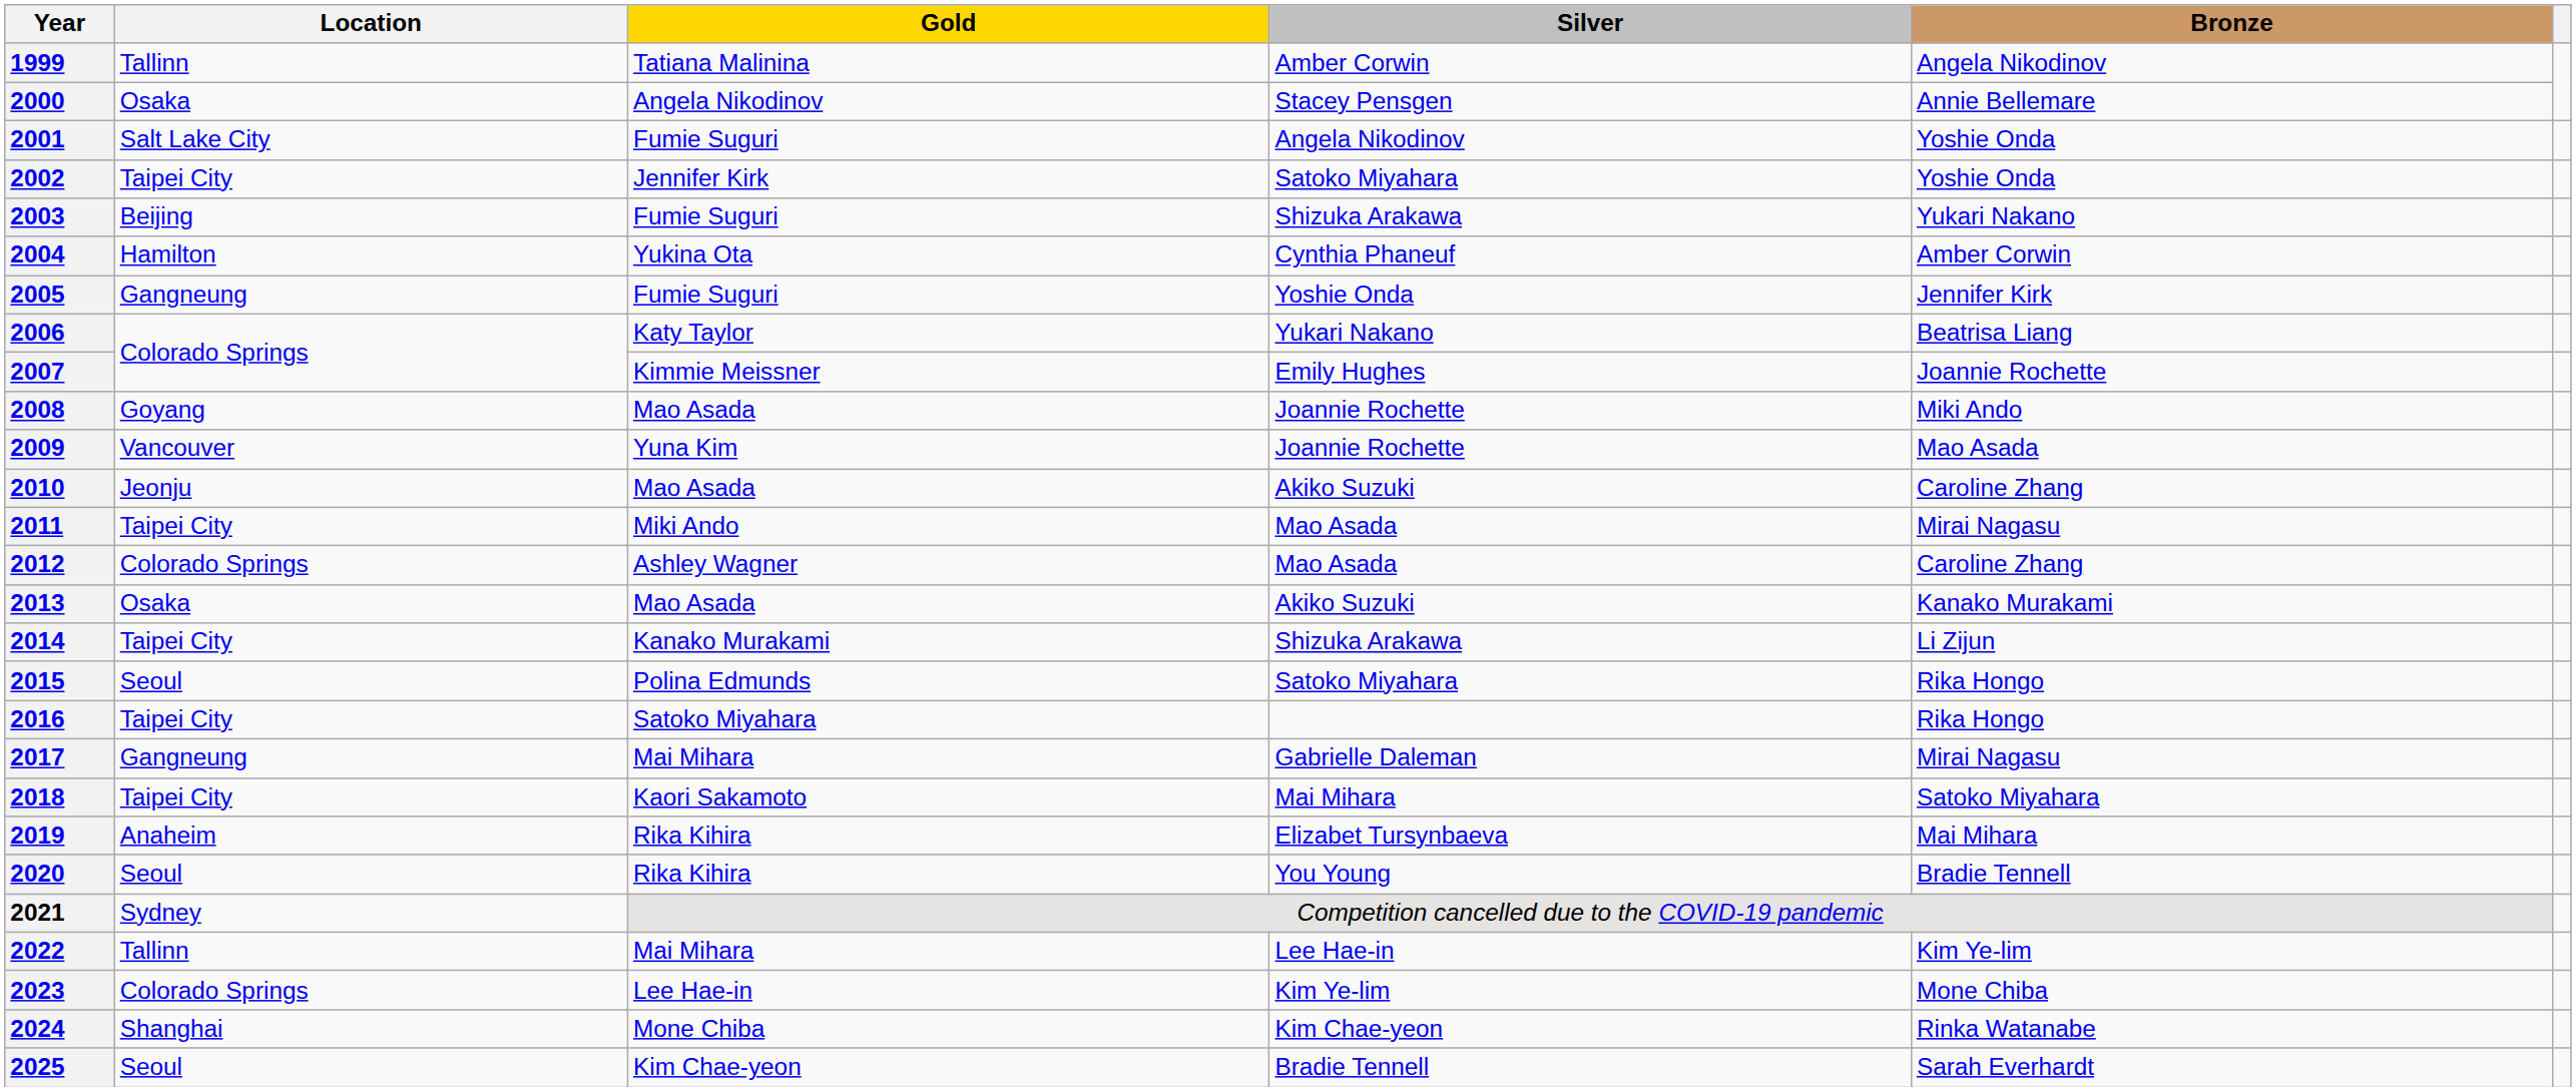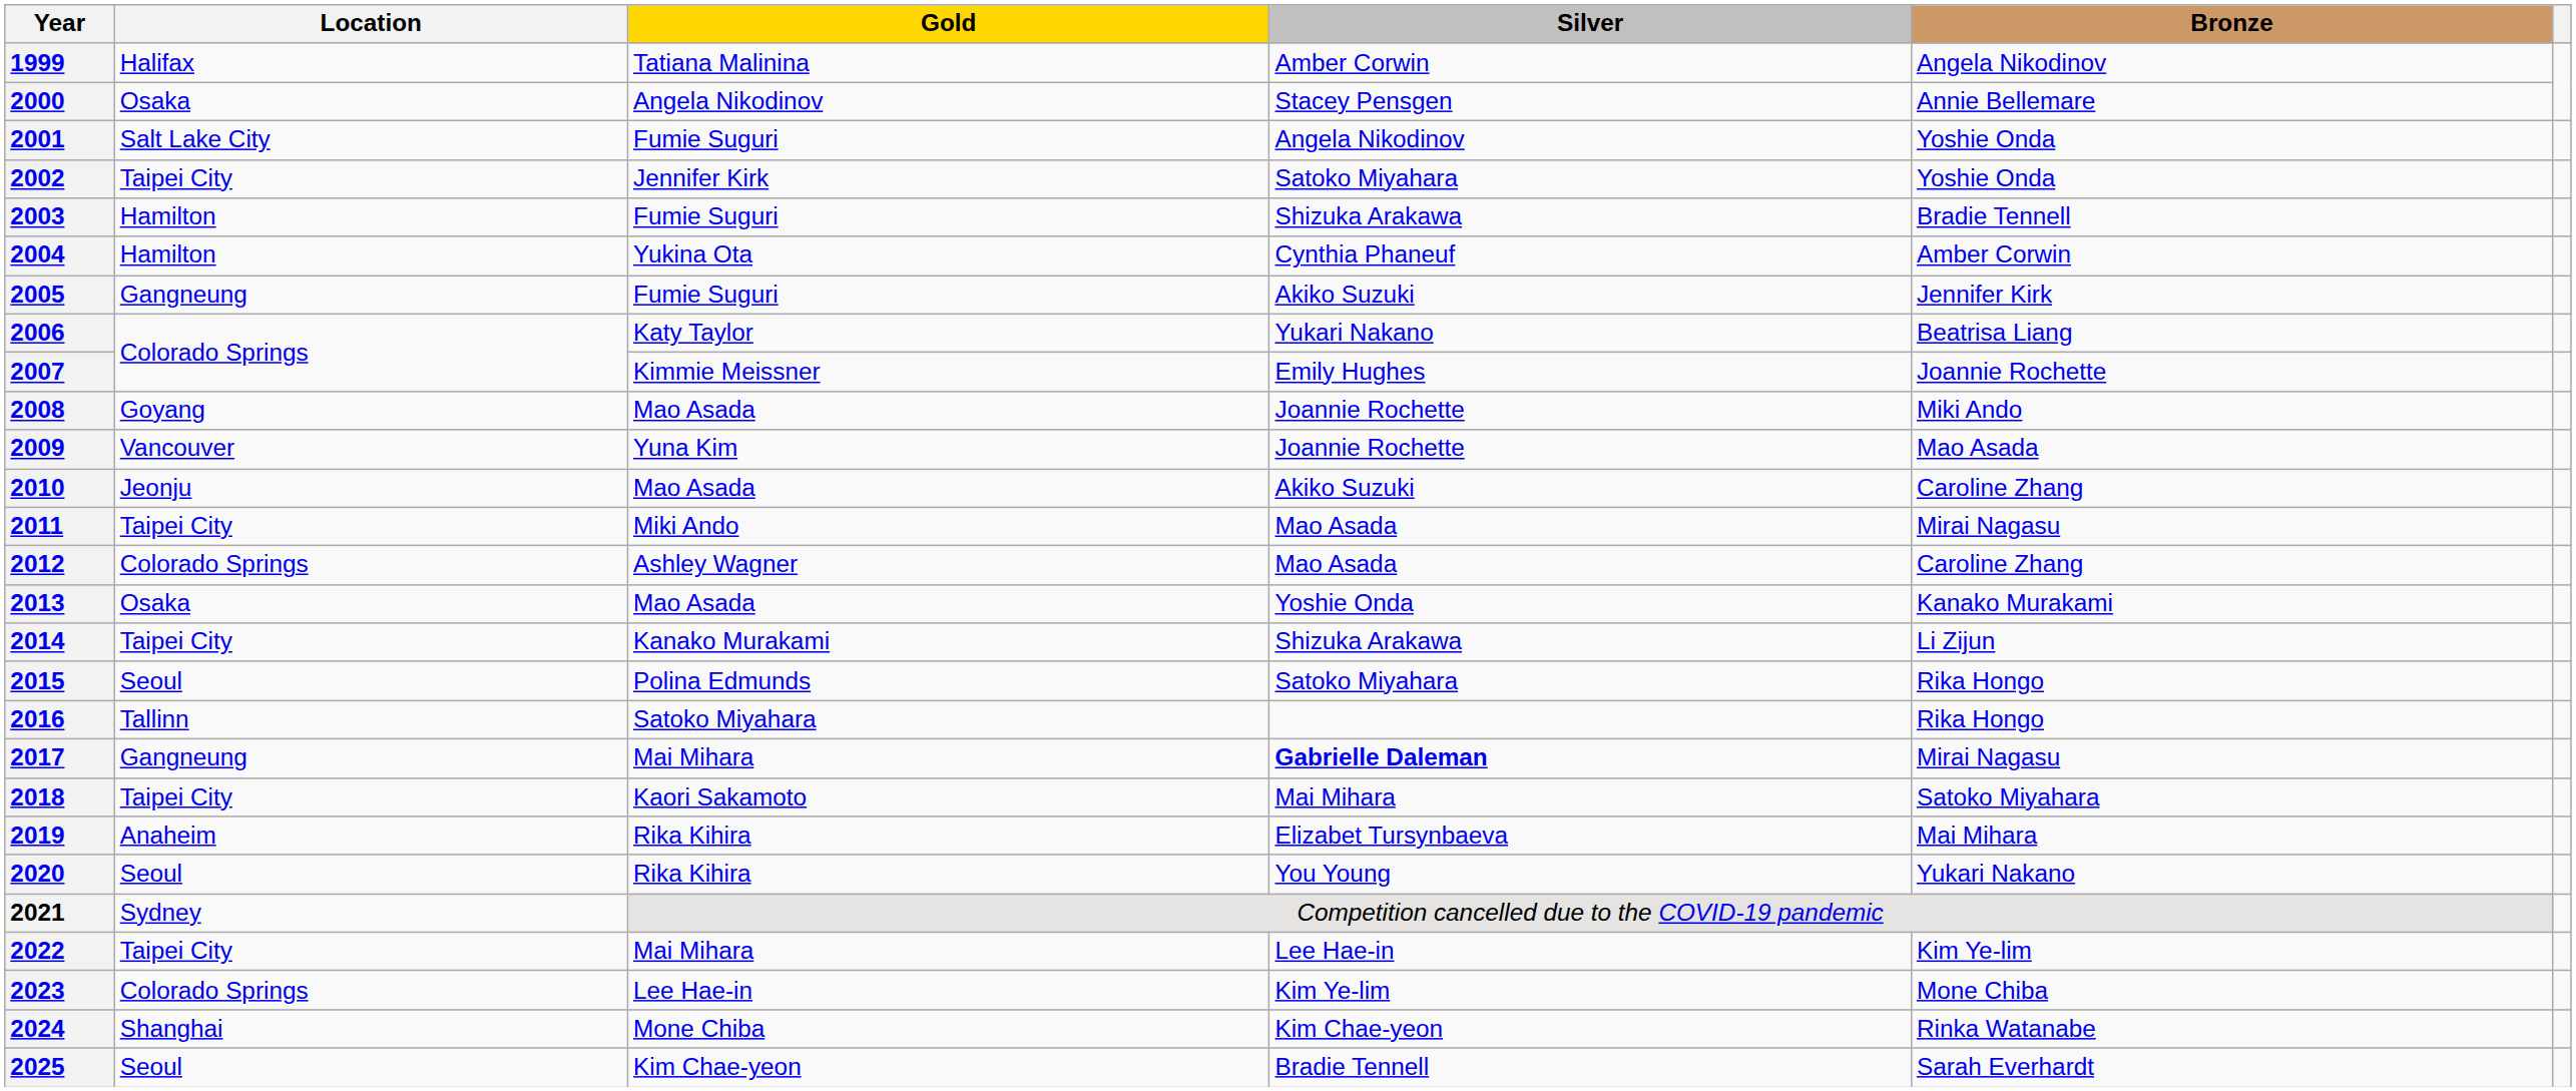 <table class="wikitable unsortable" style="text-align:left; width:85%">
 <tr>
 <th scope="col" style="text-align:center">Year</th>
 <th scope="col" style="text-align:center; width:20%">Location</th>
 <th scope="col" style="text-align:center; width:25%; background:gold">Gold</th>
 <th scope="col" style="text-align:center; width:25%; background:silver">Silver</th>
 <th scope="col" style="text-align:center; width:25%; background:#c96">Bronze</th>
 <th scope="col" style="text-align:center"></th>
 </tr>
 <tr>
 <th scope="row" style="text-align:left"><a href='#'>1999</a></th>
-<td> <a href='#'>Tallinn</a></td>
+<td> <a href='#'>Halifax</a></td>
 <td> <a href='#'>Tatiana Malinina</a></td>
 <td> <a href='#'>Amber Corwin</a></td>
 <td> <a href='#'>Angela Nikodinov</a></td>
 <td rowspan="2"></td>
 </tr>
 <tr>
 <th scope="row" style="text-align:left"><a href='#'>2000</a></th>
 <td> <a href='#'>Osaka</a></td>
 <td> <a href='#'>Angela Nikodinov</a></td>
 <td> <a href='#'>Stacey Pensgen</a></td>
 <td> <a href='#'>Annie Bellemare</a></td>
 </tr>
 <tr>
 <th scope="row" style="text-align:left"><a href='#'>2001</a></th>
 <td> <a href='#'>Salt Lake City</a></td>
 <td> <a href='#'>Fumie Suguri</a></td>
 <td> <a href='#'>Angela Nikodinov</a></td>
 <td> <a href='#'>Yoshie Onda</a></td>
 <td></td>
 </tr>
 <tr>
 <th scope="row" style="text-align:left"><a href='#'>2002</a></th>
 <td> <a href='#'>Taipei City</a></td>
 <td> <a href='#'>Jennifer Kirk</a></td>
 <td> <a href='#'>Satoko Miyahara</a></td>
 <td> <a href='#'>Yoshie Onda</a></td>
 <td></td>
 </tr>
 <tr>
 <th scope="row" style="text-align:left"><a href='#'>2003</a></th>
-<td> <a href='#'>Beijing</a></td>
+<td> <a href='#'>Hamilton</a></td>
 <td> <a href='#'>Fumie Suguri</a></td>
 <td> <a href='#'>Shizuka Arakawa</a></td>
-<td> <a href='#'>Yukari Nakano</a></td>
+<td> <a href='#'>Bradie Tennell</a></td>
 <td></td>
 </tr>
 <tr>
 <th scope="row" style="text-align:left"><a href='#'>2004</a></th>
 <td> <a href='#'>Hamilton</a></td>
 <td> <a href='#'>Yukina Ota</a></td>
 <td> <a href='#'>Cynthia Phaneuf</a></td>
 <td> <a href='#'>Amber Corwin</a></td>
 <td></td>
 </tr>
 <tr>
 <th scope="row" style="text-align:left"><a href='#'>2005</a></th>
 <td> <a href='#'>Gangneung</a></td>
 <td> <a href='#'>Fumie Suguri</a></td>
-<td> <a href='#'>Yoshie Onda</a></td>
+<td> <a href='#'>Akiko Suzuki</a></td>
 <td> <a href='#'>Jennifer Kirk</a></td>
 <td></td>
 </tr>
 <tr>
 <th scope="row" style="text-align:left"><a href='#'>2006</a></th>
 <td rowspan="2"> <a href='#'>Colorado Springs</a></td>
 <td> <a href='#'>Katy Taylor</a></td>
 <td> <a href='#'>Yukari Nakano</a></td>
 <td> <a href='#'>Beatrisa Liang</a></td>
 <td></td>
 </tr>
 <tr>
 <th scope="row" style="text-align:left"><a href='#'>2007</a></th>
 <td> <a href='#'>Kimmie Meissner</a></td>
 <td> <a href='#'>Emily Hughes</a></td>
 <td> <a href='#'>Joannie Rochette</a></td>
 <td></td>
 </tr>
 <tr>
 <th scope="row" style="text-align:left"><a href='#'>2008</a></th>
 <td> <a href='#'>Goyang</a></td>
 <td> <a href='#'>Mao Asada</a></td>
 <td> <a href='#'>Joannie Rochette</a></td>
 <td> <a href='#'>Miki Ando</a></td>
 <td></td>
 </tr>
 <tr>
 <th scope="row" style="text-align:left"><a href='#'>2009</a></th>
 <td> <a href='#'>Vancouver</a></td>
 <td> <a href='#'>Yuna Kim</a></td>
 <td> <a href='#'>Joannie Rochette</a></td>
 <td> <a href='#'>Mao Asada</a></td>
 <td></td>
 </tr>
 <tr>
 <th scope="row" style="text-align:left"><a href='#'>2010</a></th>
 <td> <a href='#'>Jeonju</a></td>
 <td> <a href='#'>Mao Asada</a></td>
 <td> <a href='#'>Akiko Suzuki</a></td>
 <td> <a href='#'>Caroline Zhang</a></td>
 <td></td>
 </tr>
 <tr>
 <th scope="row" style="text-align:left"><a href='#'>2011</a></th>
 <td> <a href='#'>Taipei City</a></td>
 <td> <a href='#'>Miki Ando</a></td>
 <td> <a href='#'>Mao Asada</a></td>
 <td> <a href='#'>Mirai Nagasu</a></td>
 <td></td>
 </tr>
 <tr>
 <th scope="row" style="text-align:left"><a href='#'>2012</a></th>
 <td> <a href='#'>Colorado Springs</a></td>
 <td> <a href='#'>Ashley Wagner</a></td>
 <td> <a href='#'>Mao Asada</a></td>
 <td> <a href='#'>Caroline Zhang</a></td>
 <td></td>
 </tr>
 <tr>
 <th scope="row" style="text-align:left"><a href='#'>2013</a></th>
 <td> <a href='#'>Osaka</a></td>
 <td> <a href='#'>Mao Asada</a></td>
-<td> <a href='#'>Akiko Suzuki</a></td>
+<td> <a href='#'>Yoshie Onda</a></td>
 <td> <a href='#'>Kanako Murakami</a></td>
 <td></td>
 </tr>
 <tr>
 <th scope="row" style="text-align:left"><a href='#'>2014</a></th>
 <td> <a href='#'>Taipei City</a></td>
 <td> <a href='#'>Kanako Murakami</a></td>
 <td> <a href='#'>Shizuka Arakawa</a></td>
 <td> <a href='#'>Li Zijun</a></td>
 <td></td>
 </tr>
 <tr>
 <th scope="row" style="text-align:left"><a href='#'>2015</a></th>
 <td> <a href='#'>Seoul</a></td>
 <td> <a href='#'>Polina Edmunds</a></td>
 <td> <a href='#'>Satoko Miyahara</a></td>
 <td> <a href='#'>Rika Hongo</a></td>
 <td></td>
 </tr>
 <tr>
 <th scope="row" style="text-align:left"><a href='#'>2016</a></th>
-<td> <a href='#'>Taipei City</a></td>
+<td> <a href='#'>Tallinn</a></td>
 <td> <a href='#'>Satoko Miyahara</a></td>
 <td></td>
 <td> <a href='#'>Rika Hongo</a></td>
 <td></td>
 </tr>
 <tr>
 <th scope="row" style="text-align:left"><a href='#'>2017</a></th>
 <td> <a href='#'>Gangneung</a></td>
 <td> <a href='#'>Mai Mihara</a></td>
-<td> <a href='#'>Gabrielle Daleman</a></td>
+<td><strong> <a href='#'>Gabrielle Daleman</a></strong></td>
 <td> <a href='#'>Mirai Nagasu</a></td>
 <td></td>
 </tr>
 <tr>
 <th scope="row" style="text-align:left"><a href='#'>2018</a></th>
 <td> <a href='#'>Taipei City</a></td>
 <td> <a href='#'>Kaori Sakamoto</a></td>
 <td> <a href='#'>Mai Mihara</a></td>
 <td> <a href='#'>Satoko Miyahara</a></td>
 <td></td>
 </tr>
 <tr>
 <th scope="row" style="text-align:left"><a href='#'>2019</a></th>
 <td> <a href='#'>Anaheim</a></td>
 <td> <a href='#'>Rika Kihira</a></td>
 <td> <a href='#'>Elizabet Tursynbaeva</a></td>
 <td> <a href='#'>Mai Mihara</a></td>
 <td></td>
 </tr>
 <tr>
 <th scope="row" style="text-align:left"><a href='#'>2020</a></th>
 <td> <a href='#'>Seoul</a></td>
 <td> <a href='#'>Rika Kihira</a></td>
 <td> <a href='#'>You Young</a></td>
-<td> <a href='#'>Bradie Tennell</a></td>
+<td> <a href='#'>Yukari Nakano</a></td>
 <td></td>
 </tr>
 <tr>
 <th scope="row" style="text-align:left">2021</th>
 <td> <a href='#'>Sydney</a></td>
 <td colspan="3" align="center" bgcolor="e5e4e2"><em>Competition cancelled due to the <a href='#'>COVID-19 pandemic</a></em></td>
 <td></td>
 </tr>
 <tr>
 <th scope="row" style="text-align:left"><a href='#'>2022</a></th>
-<td> <a href='#'>Tallinn</a></td>
+<td> <a href='#'>Taipei City</a></td>
 <td> <a href='#'>Mai Mihara</a></td>
 <td> <a href='#'>Lee Hae-in</a></td>
 <td> <a href='#'>Kim Ye-lim</a></td>
 <td></td>
 </tr>
 <tr>
 <th scope="row" style="text-align:left"><a href='#'>2023</a></th>
 <td> <a href='#'>Colorado Springs</a></td>
 <td> <a href='#'>Lee Hae-in</a></td>
 <td> <a href='#'>Kim Ye-lim</a></td>
 <td> <a href='#'>Mone Chiba</a></td>
 <td></td>
 </tr>
 <tr>
 <th scope="row" style="text-align:left"><a href='#'>2024</a></th>
 <td> <a href='#'>Shanghai</a></td>
 <td> <a href='#'>Mone Chiba</a></td>
 <td> <a href='#'>Kim Chae-yeon</a></td>
 <td> <a href='#'>Rinka Watanabe</a></td>
 <td></td>
 </tr>
 <tr>
 <th scope="row" style="text-align:left"><a href='#'>2025</a></th>
 <td> <a href='#'>Seoul</a></td>
 <td> <a href='#'>Kim Chae-yeon</a></td>
 <td> <a href='#'>Bradie Tennell</a></td>
 <td> <a href='#'>Sarah Everhardt</a></td>
 <td></td>
 </tr>
 </table>
